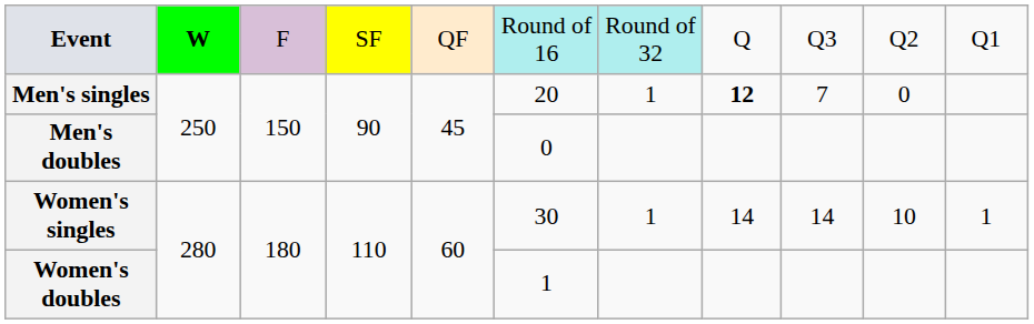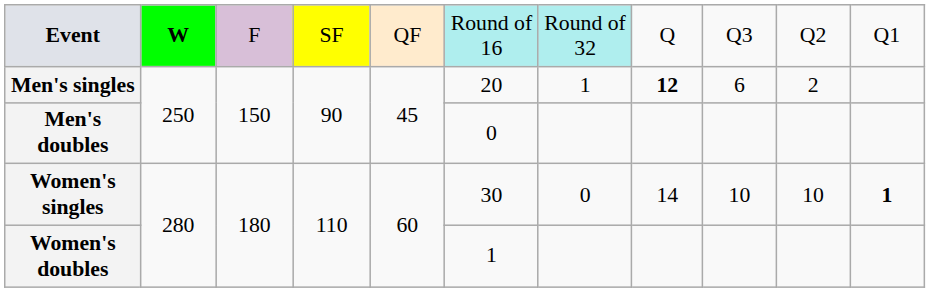 <table class=wikitable style=font-size:90%;text-align:center>
 <tr>
 <td style="width:130px; background:#dfe2e9;"><strong>Event</strong></td>
 <td style="width:80px; background:lime;"><strong>W</strong></td>
 <td style="width:85px; background:thistle;">F</td>
 <td style="width:85px; background:#ff0;">SF</td>
 <td style="width:85px; background:#ffebcd;">QF</td>
 <td style="width:85px; background:#afeeee;">Round of 16</td>
 <td style="width:85px; background:#afeeee;">Round of 32</td>
 <td width=85>Q</td>
 <td width=85>Q3</td>
 <td width=85>Q2</td>
 <td width=85>Q1</td>
 </tr>
 <tr>
 <th style="background:#f3f3f3;">Men's singles</th>
 <td rowspan=2>250</td>
 <td rowspan=2>150</td>
 <td rowspan=2>90</td>
 <td rowspan=2>45</td>
 <td>20</td>
 <td>1</td>
 <td><strong>12</strong></td>
-<td>7</td>
-<td>0</td>
+<td>6</td>
+<td>2</td>
 <td></td>
 </tr>
 <tr>
 <th style="background:#f3f3f3;">Men's doubles</th>
 <td>0</td>
 <td></td>
 <td></td>
 <td></td>
 <td></td>
 <td></td>
 </tr>
 <tr>
 <th style="background:#f3f3f3;">Women's singles</th>
 <td rowspan=2>280</td>
 <td rowspan=2>180</td>
 <td rowspan=2>110</td>
 <td rowspan=2>60</td>
 <td>30</td>
-<td>1</td>
-<td>14</td>
+<td>0</td>
 <td>14</td>
 <td>10</td>
-<td>1</td>
+<td>10</td>
+<td><strong>1</strong></td>
 </tr>
 <tr>
 <th style="background:#f3f3f3;">Women's doubles</th>
 <td>1</td>
 <td></td>
 <td></td>
 <td></td>
 <td></td>
 <td></td>
 </tr>
 </table>
